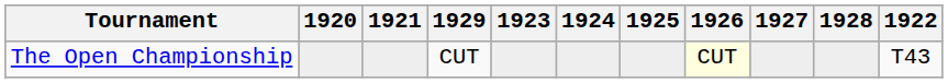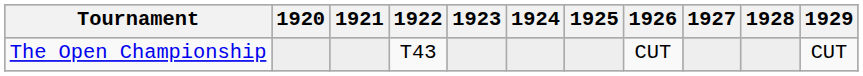 <table class="wikitable" style="font-size:95%;text-align:center;">
 <tr>
 <th>Tournament</th>
 <th>1920</th>
 <th>1921</th>
-<th>1929</th>
+<th>1922</th>
 <th>1923</th>
 <th>1924</th>
 <th>1925</th>
 <th>1926</th>
 <th>1927</th>
 <th>1928</th>
-<th>1922</th>
+<th>1929</th>
 </tr>
 <tr>
 <td align=left><a href='#'>The Open Championship</a></td>
 <td style="background:#eeeeee;"></td>
 <td style="background:#eeeeee;"></td>
+<td>T43</td>
+<td style="background:#eeeeee;"></td>
+<td style="background:#eeeeee;"></td>
+<td style="background:#eeeeee;"></td>
 <td>CUT</td>
 <td style="background:#eeeeee;"></td>
 <td style="background:#eeeeee;"></td>
-<td style="background:#eeeeee;"></td>
-<td style="background: lightyellow;">CUT</td>
-<td style="background:#eeeeee;"></td>
-<td style="background:#eeeeee;"></td>
-<td>T43</td>
+<td>CUT</td>
 </tr>
 </table>
